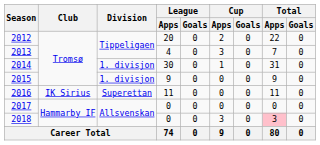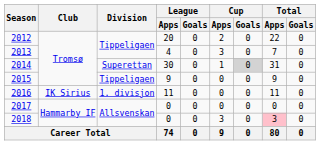 <table class="wikitable" style="text-align: center;">
 <tr>
 <th rowspan="2">Season</th>
 <th rowspan="2">Club</th>
 <th rowspan="2">Division</th>
 <th colspan="2">League</th>
 <th colspan="2">Cup</th>
 <th colspan="2">Total</th>
 </tr>
 <tr>
 <th>Apps</th>
 <th>Goals</th>
 <th>Apps</th>
 <th>Goals</th>
 <th>Apps</th>
 <th>Goals</th>
 </tr>
 <tr>
 <td><a href='#'>2012</a></td>
 <td rowspan="4" valign="center"><a href='#'>Tromsø</a></td>
 <td rowspan="2" valign="center"><a href='#'>Tippeligaen</a></td>
 <td>20</td>
 <td>0</td>
 <td>2</td>
 <td>0</td>
 <td>22</td>
 <td>0</td>
 </tr>
 <tr>
 <td><a href='#'>2013</a></td>
 <td>4</td>
 <td>0</td>
 <td>3</td>
 <td>0</td>
 <td>7</td>
 <td>0</td>
 </tr>
 <tr>
 <td><a href='#'>2014</a></td>
-<td rowspan="1" valign="center"><a href='#'>1. divisjon</a></td>
+<td rowspan="1" valign="center"><a href='#'>Superettan</a></td>
 <td>30</td>
 <td>0</td>
 <td>1</td>
-<td>0</td>
+<td style="background: lightgrey;">0</td>
 <td>31</td>
 <td>0</td>
 </tr>
 <tr>
 <td><a href='#'>2015</a></td>
-<td rowspan="1" valign="center"><a href='#'>1. divisjon</a></td>
+<td rowspan="1" valign="center"><a href='#'>Tippeligaen</a></td>
 <td>9</td>
 <td>0</td>
 <td>0</td>
 <td>0</td>
 <td>9</td>
 <td>0</td>
 </tr>
 <tr>
 <td><a href='#'>2016</a></td>
 <td rowspan="1" valign="center"><a href='#'>IK Sirius</a></td>
-<td rowspan="1" valign="center"><a href='#'>Superettan</a></td>
+<td rowspan="1" valign="center"><a href='#'>1. divisjon</a></td>
 <td>11</td>
 <td>0</td>
 <td>0</td>
 <td>0</td>
 <td>11</td>
 <td>0</td>
 </tr>
 <tr>
 <td><a href='#'>2017</a></td>
 <td rowspan="2" valign="center"><a href='#'>Hammarby IF</a></td>
 <td rowspan="2" valign="center"><a href='#'>Allsvenskan</a></td>
 <td>0</td>
 <td>0</td>
 <td>0</td>
 <td>0</td>
 <td>0</td>
 <td>0</td>
 </tr>
 <tr>
 <td><a href='#'>2018</a></td>
 <td>0</td>
 <td>0</td>
 <td>3</td>
 <td>0</td>
 <td style="background: pink;">3</td>
 <td>0</td>
 </tr>
 <tr>
 <th colspan="3">Career Total</th>
 <th>74</th>
 <th>0</th>
 <th>9</th>
 <th>0</th>
 <th>80</th>
 <th>0</th>
 </tr>
 </table>
